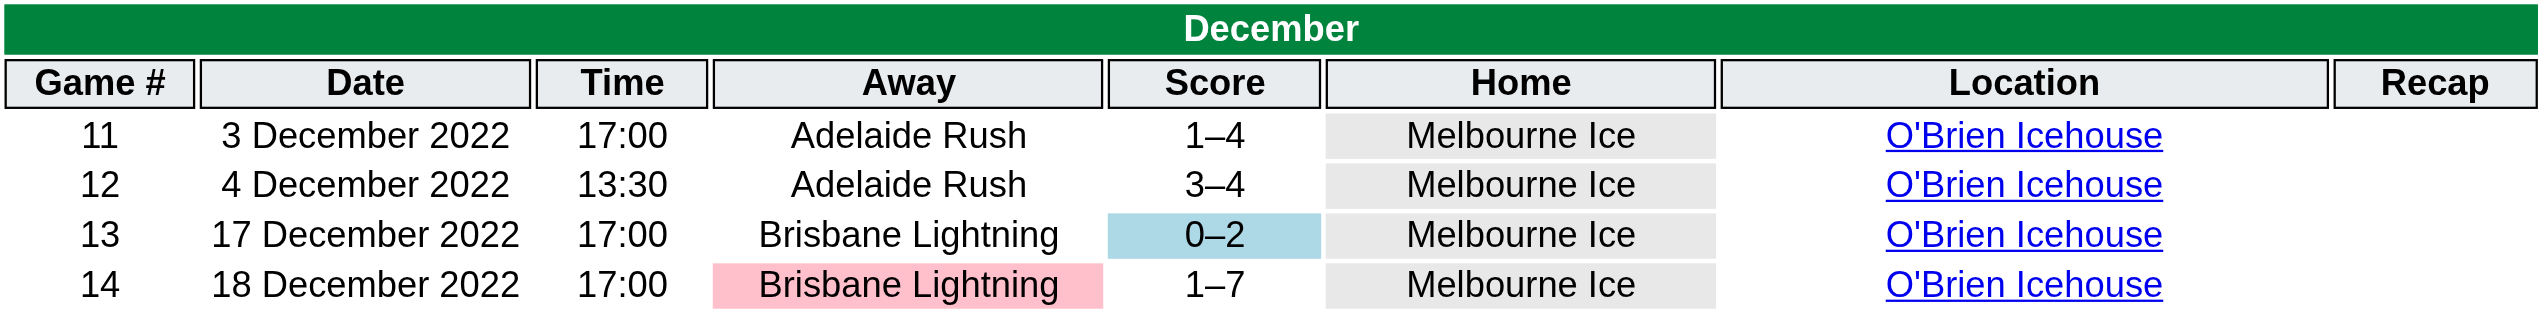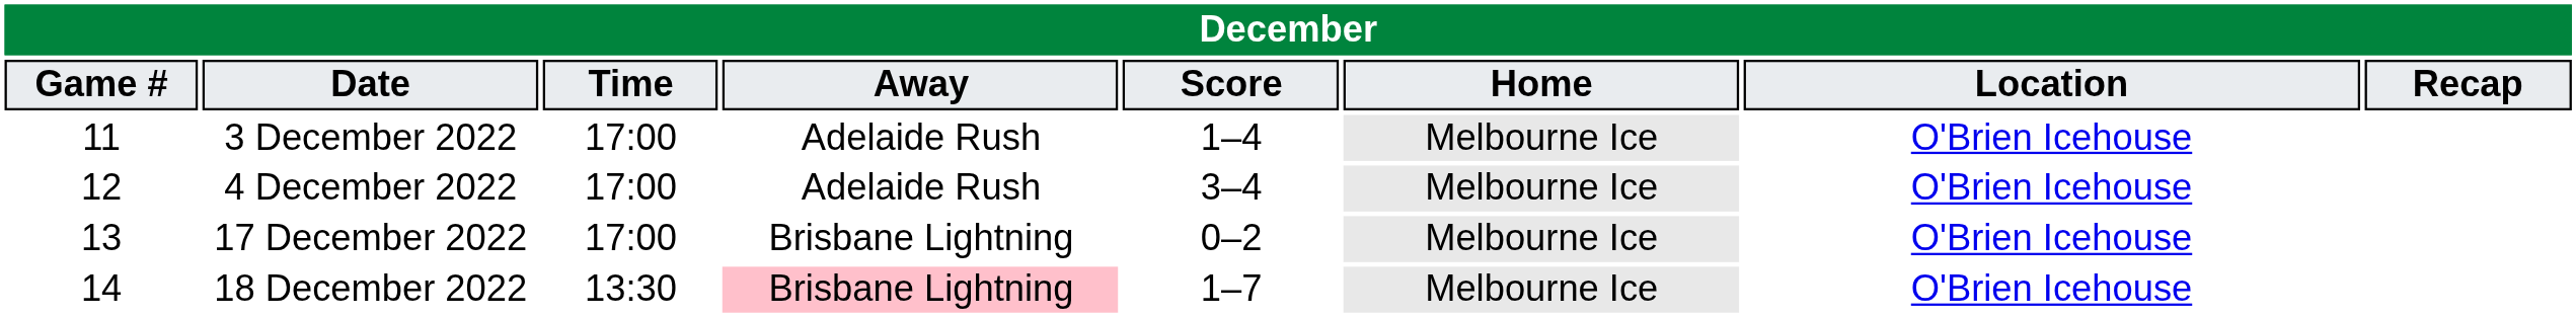 <table class="toccolours" style="width:70em;text-align: center">
 <tr>
 <th colspan="8" style="background:#00843d;color:white;border:#00843d 1px solid">December</th>
 </tr>
 <tr>
 <th style="background:#e9ecef;color:black;border:#000000 1px solid; width: 40px">Game #</th>
 <th style="background:#e9ecef;color:black;border:#000000 1px solid; width: 80px">Date</th>
 <th style="background:#e9ecef;color:black;border:#000000 1px solid; width: 40px">Time</th>
 <th style="background:#e9ecef;color:black;border:#000000 1px solid; width: 95px">Away</th>
 <th style="background:#e9ecef;color:black;border:#000000 1px solid; width: 50px">Score</th>
 <th style="background:#e9ecef;color:black;border:#000000 1px solid; width: 95px">Home</th>
 <th style="background:#e9ecef;color:black;border:#000000 1px solid; width: 150px">Location</th>
 <th style="background:#e9ecef;color:black;border:#000000 1px solid; width: 40px">Recap</th>
 </tr>
 <tr>
 <td>11</td>
 <td>3 December 2022</td>
 <td>17:00</td>
 <td>Adelaide Rush</td>
 <td>1–4</td>
 <td bgcolor="#e8e8e8">Melbourne Ice</td>
 <td><a href='#'>O'Brien Icehouse</a></td>
 <td></td>
 </tr>
 <tr>
 <td>12</td>
 <td>4 December 2022</td>
-<td>13:30</td>
+<td>17:00</td>
 <td>Adelaide Rush</td>
 <td>3–4</td>
 <td bgcolor="#e8e8e8">Melbourne Ice</td>
 <td><a href='#'>O'Brien Icehouse</a></td>
 <td></td>
 </tr>
 <tr>
 <td>13</td>
 <td>17 December 2022</td>
 <td>17:00</td>
 <td>Brisbane Lightning</td>
-<td style="background: lightblue;">0–2</td>
+<td>0–2</td>
 <td bgcolor="#e8e8e8">Melbourne Ice</td>
 <td><a href='#'>O'Brien Icehouse</a></td>
 <td></td>
 </tr>
 <tr>
 <td>14</td>
 <td>18 December 2022</td>
-<td>17:00</td>
+<td>13:30</td>
 <td style="background: pink;">Brisbane Lightning</td>
 <td>1–7</td>
 <td bgcolor="#e8e8e8">Melbourne Ice</td>
 <td><a href='#'>O'Brien Icehouse</a></td>
 <td></td>
 </tr>
 <tr>
 </tr>
 </table>
